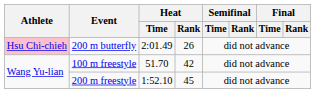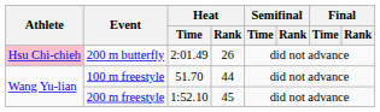 <table class=wikitable style="font-size:90%">
 <tr>
 <th rowspan="2">Athlete</th>
 <th rowspan="2">Event</th>
 <th colspan="2">Heat</th>
 <th colspan="2">Semifinal</th>
 <th colspan="2">Final</th>
 </tr>
 <tr style="font-size:95%">
 <th>Time</th>
 <th>Rank</th>
 <th>Time</th>
 <th>Rank</th>
 <th>Time</th>
 <th>Rank</th>
 </tr>
 <tr align=center>
 <td align=left style="background: pink;"><a href='#'>Hsu Chi-chieh</a></td>
 <td align=left><a href='#'>200 m butterfly</a></td>
 <td>2:01.49</td>
 <td>26</td>
 <td colspan=4>did not advance</td>
 </tr>
 <tr align=center>
 <td align=left rowspan=2><a href='#'>Wang Yu-lian</a></td>
 <td align=left><a href='#'>100 m freestyle</a></td>
 <td>51.70</td>
-<td>42</td>
+<td>44</td>
 <td colspan=4>did not advance</td>
 </tr>
 <tr align=center>
 <td align=left><a href='#'>200 m freestyle</a></td>
 <td>1:52.10</td>
 <td>45</td>
 <td colspan=4>did not advance</td>
 </tr>
 </table>
